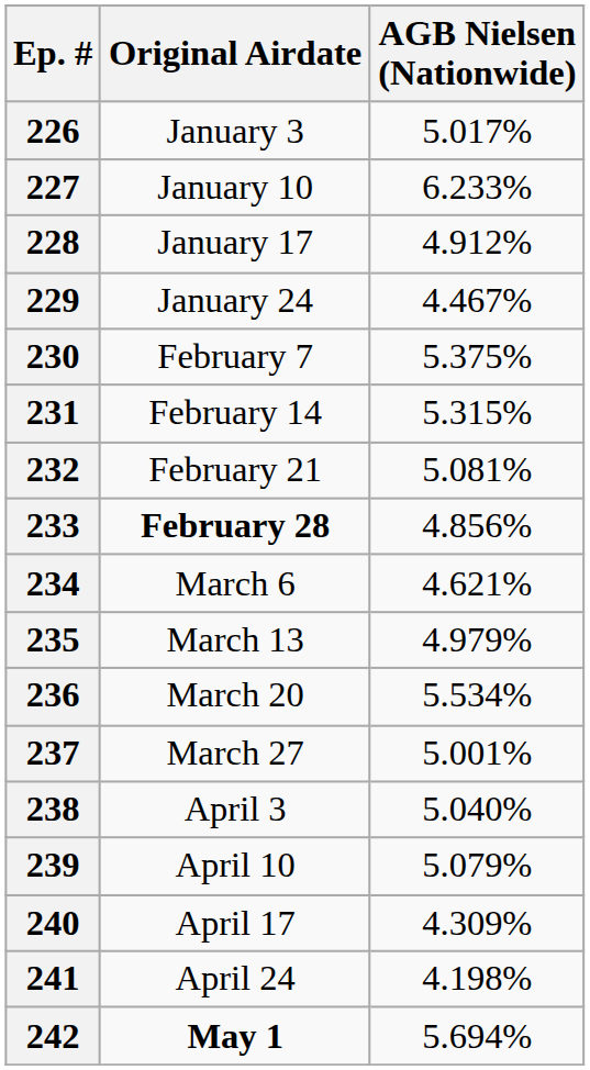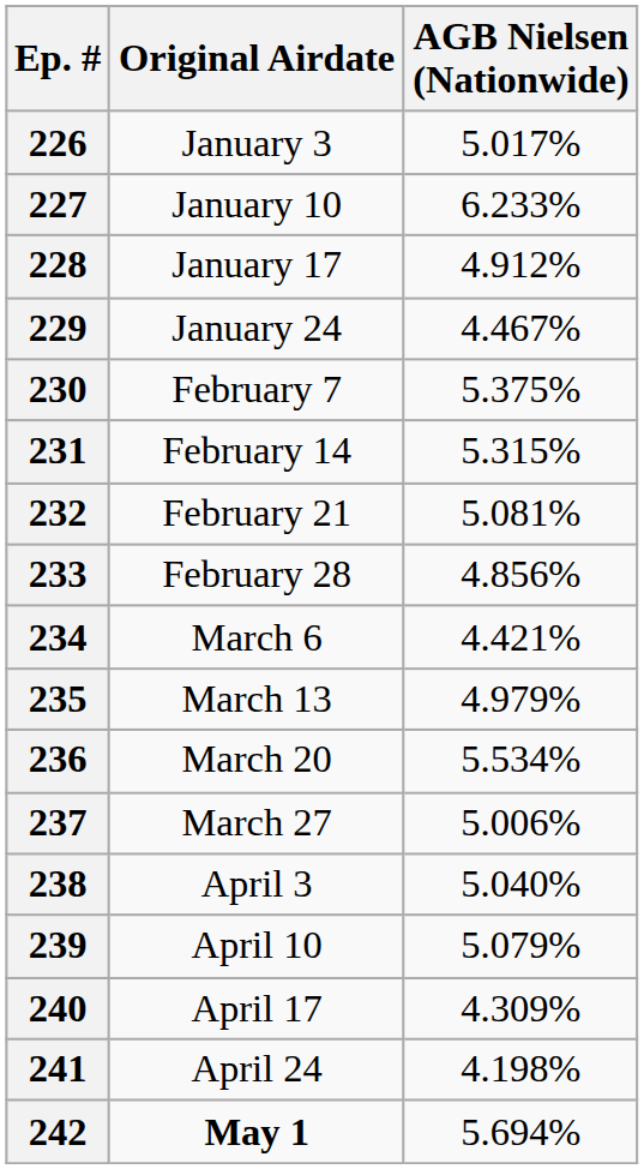 <table class="wikitable" style="text-align:center; margin-left:auto; margin-right:auto">
 <tr>
 <th>Ep. #</th>
 <th>Original Airdate</th>
 <th>AGB Nielsen<br>(Nationwide)<br></th>
 </tr>
 <tr>
 <th>226</th>
 <td>January 3</td>
 <td>5.017%</td>
 </tr>
 <tr>
 <th>227</th>
 <td>January 10</td>
 <td>6.233%</td>
 </tr>
 <tr>
 <th>228</th>
 <td>January 17</td>
 <td>4.912%</td>
 </tr>
 <tr>
 <th>229</th>
 <td>January 24</td>
 <td>4.467%</td>
 </tr>
 <tr>
 <th>230</th>
 <td>February 7</td>
 <td>5.375%</td>
 </tr>
 <tr>
 <th>231</th>
 <td>February 14</td>
 <td>5.315%</td>
 </tr>
 <tr>
 <th>232</th>
 <td>February 21</td>
 <td>5.081%</td>
 </tr>
 <tr>
 <th>233</th>
-<td><strong>February 28</strong></td>
+<td>February 28</td>
 <td>4.856%</td>
 </tr>
 <tr>
 <th>234</th>
 <td>March 6</td>
-<td>4.621%</td>
+<td>4.421%</td>
 </tr>
 <tr>
 <th>235</th>
 <td>March 13</td>
 <td>4.979%</td>
 </tr>
 <tr>
 <th>236</th>
 <td>March 20</td>
 <td>5.534%</td>
 </tr>
 <tr>
 <th>237</th>
 <td>March 27</td>
-<td>5.001%</td>
+<td>5.006%</td>
 </tr>
 <tr>
 <th>238</th>
 <td>April 3</td>
 <td>5.040%</td>
 </tr>
 <tr>
 <th>239</th>
 <td>April 10</td>
 <td>5.079%</td>
 </tr>
 <tr>
 <th>240</th>
 <td>April 17</td>
 <td>4.309%</td>
 </tr>
 <tr>
 <th>241</th>
 <td>April 24</td>
 <td>4.198%</td>
 </tr>
 <tr>
 <th>242</th>
 <td><strong>May 1</strong></td>
 <td>5.694%</td>
 </tr>
 </table>
